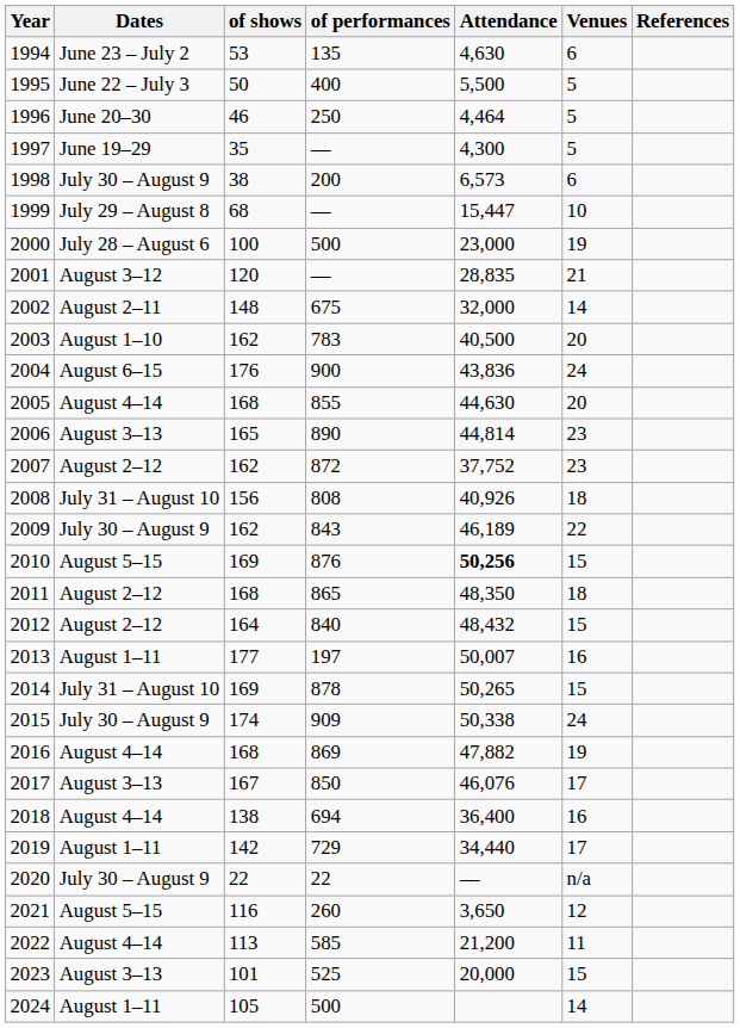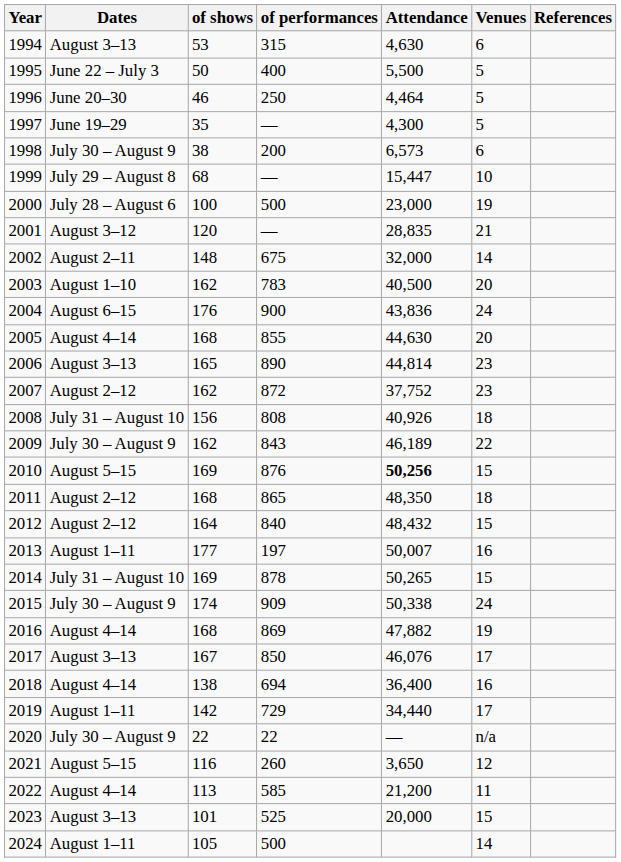 <table class="wikitable sortable plainrowheaders" summary="Columns in the table list, from left to right, the year of the festival, its dates, the number of shows, the number of performances, total attendance, and the number of venues. The festival has run every year since 1994. In its earlier years, it took place in late June and early July but beginning in 1998, it moved to late July and early August. The number of shows ranges from 35 to 177 and the number of performances ranges from around 200 to 909. Three years, 1997, 1999, and 2001, do not list the number of performances. Attendance ranges from 4,300 to 50,338 and the number of venues ranges from five to 24.">
 <tr>
 <th scope=col>Year</th>
 <th class="unsortable" scope=col>Dates</th>
 <th scope=col> of shows</th>
 <th scope=col> of performances</th>
 <th scope=col>Attendance</th>
 <th scope=col>Venues</th>
 <th class="unsortable" scope=col>References</th>
 </tr>
 <tr>
 <td>1994</td>
-<td>June 23 – July 2</td>
+<td>August 3–13</td>
 <td>53</td>
-<td>135</td>
+<td>315</td>
 <td>4,630</td>
 <td>6</td>
 <td></td>
 </tr>
 <tr>
 <td>1995</td>
 <td>June 22 – July 3</td>
 <td data-sort-value="50">50</td>
 <td>400</td>
 <td>5,500</td>
 <td>5</td>
 <td></td>
 </tr>
 <tr>
 <td>1996</td>
 <td>June 20–30</td>
 <td>46</td>
 <td>250</td>
 <td>4,464</td>
 <td data-sort-value="5">5</td>
 <td></td>
 </tr>
 <tr>
 <td>1997</td>
 <td>June 19–29</td>
 <td>35</td>
 <td data-sort-value="0">—</td>
 <td>4,300</td>
 <td>5</td>
 <td></td>
 </tr>
 <tr>
 <td>1998</td>
 <td>July 30 – August 9</td>
 <td>38</td>
 <td data-sort-value="200">200</td>
 <td>6,573</td>
 <td>6</td>
 <td></td>
 </tr>
 <tr>
 <td>1999</td>
 <td>July 29 – August 8</td>
 <td>68</td>
 <td data-sort-value="0">—</td>
 <td>15,447</td>
 <td>10</td>
 <td></td>
 </tr>
 <tr>
 <td>2000</td>
 <td>July 28 – August 6</td>
 <td>100</td>
 <td>500</td>
 <td data-sort-value="23,000">23,000</td>
 <td data-sort-value="19">19</td>
 <td></td>
 </tr>
 <tr>
 <td>2001</td>
 <td>August 3–12</td>
 <td>120</td>
 <td data-sort-value="0">—</td>
 <td>28,835</td>
 <td>21</td>
 <td></td>
 </tr>
 <tr>
 <td>2002</td>
 <td>August 2–11</td>
 <td>148</td>
 <td data-sort-value="675">675</td>
 <td>32,000</td>
 <td>14</td>
 <td></td>
 </tr>
 <tr>
 <td>2003</td>
 <td>August 1–10</td>
 <td>162</td>
 <td>783</td>
 <td>40,500</td>
 <td>20</td>
 <td></td>
 </tr>
 <tr>
 <td>2004</td>
 <td>August 6–15</td>
 <td>176</td>
 <td>900</td>
 <td>43,836</td>
 <td>24</td>
 <td></td>
 </tr>
 <tr>
 <td>2005</td>
 <td>August 4–14</td>
 <td>168</td>
 <td>855</td>
 <td>44,630</td>
 <td>20</td>
 <td></td>
 </tr>
 <tr>
 <td>2006</td>
 <td>August 3–13</td>
 <td>165</td>
 <td>890</td>
 <td>44,814</td>
 <td>23</td>
 <td></td>
 </tr>
 <tr>
 <td>2007</td>
 <td>August 2–12</td>
 <td>162</td>
 <td>872</td>
 <td>37,752</td>
 <td>23</td>
 <td></td>
 </tr>
 <tr>
 <td>2008</td>
 <td>July 31 – August 10</td>
 <td>156</td>
 <td>808</td>
 <td>40,926</td>
 <td>18</td>
 <td></td>
 </tr>
 <tr>
 <td>2009</td>
 <td>July 30 – August 9</td>
 <td>162</td>
 <td>843</td>
 <td>46,189</td>
 <td>22</td>
 <td></td>
 </tr>
 <tr>
 <td>2010</td>
 <td>August 5–15</td>
 <td>169</td>
 <td>876</td>
 <td><strong>50,256</strong></td>
 <td>15</td>
 <td></td>
 </tr>
 <tr>
 <td>2011</td>
 <td>August 2–12</td>
 <td>168</td>
 <td>865</td>
 <td>48,350</td>
 <td>18</td>
 <td></td>
 </tr>
 <tr>
 <td>2012</td>
 <td>August 2–12</td>
 <td>164</td>
 <td>840</td>
 <td>48,432</td>
 <td>15</td>
 <td></td>
 </tr>
 <tr>
 <td>2013</td>
 <td>August 1–11</td>
 <td>177</td>
 <td>197</td>
 <td>50,007</td>
 <td>16</td>
 <td></td>
 </tr>
 <tr>
 <td>2014</td>
 <td>July 31 – August 10</td>
 <td>169</td>
 <td>878</td>
 <td>50,265</td>
 <td>15</td>
 <td></td>
 </tr>
 <tr>
 <td>2015</td>
 <td>July 30 – August 9</td>
 <td>174</td>
 <td>909</td>
 <td>50,338</td>
 <td>24</td>
 <td></td>
 </tr>
 <tr>
 <td>2016</td>
 <td>August 4–14</td>
 <td>168</td>
 <td>869</td>
 <td>47,882</td>
 <td>19</td>
 <td></td>
 </tr>
 <tr>
 <td>2017</td>
 <td>August 3–13</td>
 <td>167</td>
 <td>850</td>
 <td>46,076</td>
 <td>17</td>
 <td></td>
 </tr>
 <tr>
 <td>2018</td>
 <td>August 4–14</td>
 <td>138</td>
 <td>694</td>
 <td data-sort-value="36400">36,400</td>
 <td>16</td>
 <td></td>
 </tr>
 <tr>
 <td>2019</td>
 <td>August 1–11</td>
 <td>142</td>
 <td>729</td>
 <td>34,440</td>
 <td>17</td>
 <td></td>
 </tr>
 <tr>
 <td>2020</td>
 <td>July 30 – August 9</td>
 <td data-sort-value="22">22</td>
 <td data-sort-value="22">22</td>
 <td data-sort-value="0">—</td>
 <td data-sort-value="0">n/a</td>
 <td></td>
 </tr>
 <tr>
 <td>2021</td>
 <td>August 5–15</td>
 <td>116</td>
 <td>260</td>
 <td>3,650</td>
 <td data-sort-value="12">12</td>
 <td></td>
 </tr>
 <tr>
 <td>2022</td>
 <td>August 4–14</td>
 <td>113</td>
 <td>585</td>
 <td>21,200</td>
 <td>11</td>
 <td></td>
 </tr>
 <tr>
 <td>2023</td>
 <td>August 3–13</td>
 <td>101</td>
 <td>525</td>
 <td data-sort-value="20000">20,000</td>
 <td>15</td>
 <td></td>
 </tr>
 <tr>
 <td>2024</td>
 <td>August 1–11</td>
 <td>105</td>
 <td data-sort-value="500">500</td>
 <td data-sort-value="0"></td>
 <td>14</td>
 <td></td>
 </tr>
 </table>
